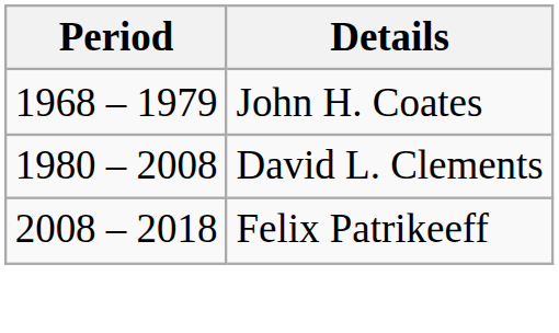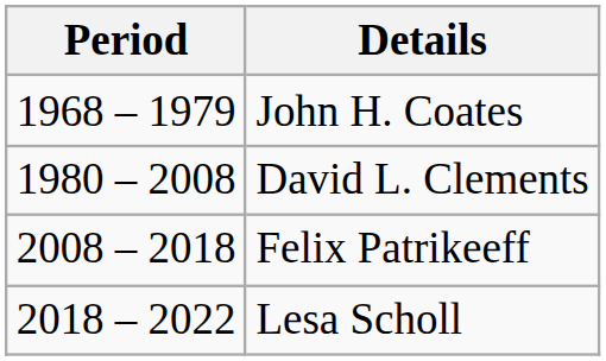 <table class="wikitable">
 <tr>
 <th>Period</th>
 <th>Details</th>
 </tr>
 <tr>
 <td>1968 – 1979</td>
 <td>John H. Coates</td>
 </tr>
 <tr>
 <td>1980 – 2008</td>
 <td>David L. Clements</td>
 </tr>
 <tr>
 <td>2008 – 2018</td>
 <td>Felix Patrikeeff</td>
 </tr>
+<tr>
+<td>2018 – 2022</td>
+<td>Lesa Scholl</td>
+</tr>
 </table>
